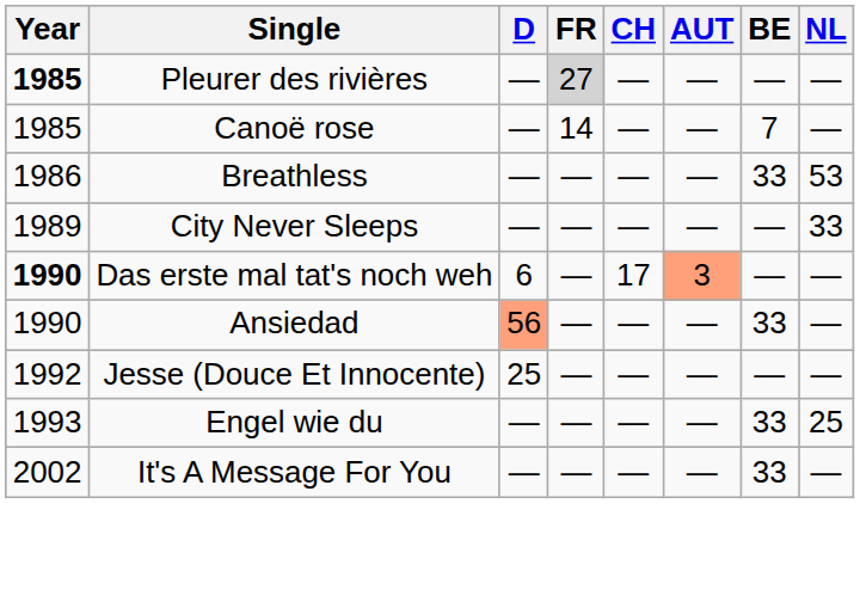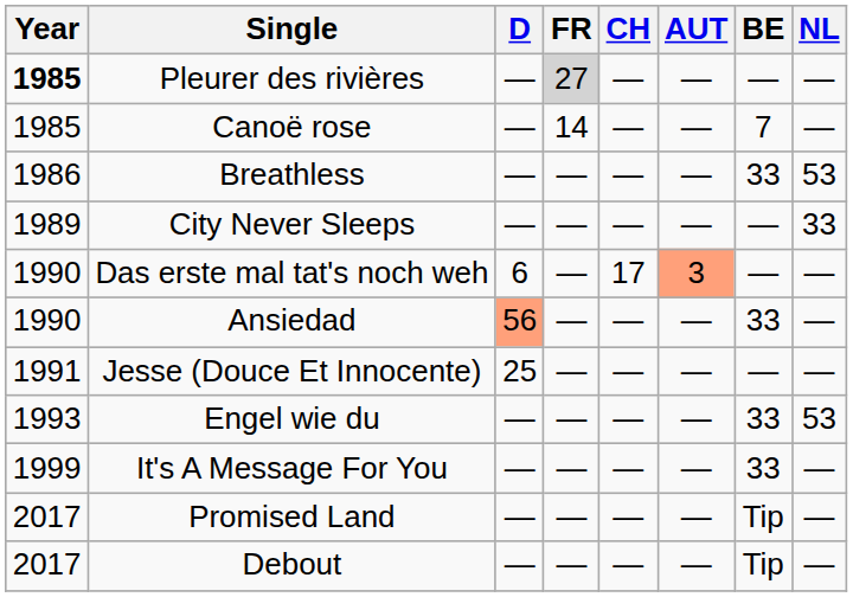 <table class="wikitable plainrowheaders" style="text-align:center;" border="1">
 <tr>
 <th>Year</th>
 <th>Single</th>
 <th><a href='#'>D</a></th>
 <th>FR</th>
 <th><a href='#'>CH</a></th>
 <th><a href='#'>AUT</a></th>
 <th>BE</th>
 <th><a href='#'>NL</a></th>
 </tr>
 <tr>
 <td><strong>1985</strong></td>
 <td>Pleurer des rivières</td>
 <td>—</td>
 <td style="background: lightgrey;">27</td>
 <td>—</td>
 <td>—</td>
 <td>—</td>
 <td>—</td>
 </tr>
 <tr>
 <td>1985</td>
 <td>Canoë rose</td>
 <td>—</td>
 <td>14</td>
 <td>—</td>
 <td>—</td>
 <td>7</td>
 <td>—</td>
 </tr>
 <tr>
 <td>1986</td>
 <td>Breathless</td>
 <td>—</td>
 <td>—</td>
 <td>—</td>
 <td>—</td>
 <td>33</td>
 <td>53</td>
 </tr>
 <tr>
 <td>1989</td>
 <td>City Never Sleeps</td>
 <td>—</td>
 <td>—</td>
 <td>—</td>
 <td>—</td>
 <td>—</td>
 <td>33</td>
 </tr>
 <tr>
-<td><strong>1990</strong></td>
+<td>1990</td>
 <td>Das erste mal tat's noch weh</td>
 <td>6</td>
 <td>—</td>
 <td>17</td>
 <td style="background: lightsalmon;">3</td>
 <td>—</td>
 <td>—</td>
 </tr>
 <tr>
 <td>1990</td>
 <td>Ansiedad</td>
 <td style="background: lightsalmon;">56</td>
 <td>—</td>
 <td>—</td>
 <td>—</td>
 <td>33</td>
 <td>—</td>
 </tr>
 <tr>
-<td>1992</td>
+<td>1991</td>
 <td>Jesse (Douce Et Innocente)</td>
 <td>25</td>
 <td>—</td>
 <td>—</td>
 <td>—</td>
 <td>—</td>
 <td>—</td>
 </tr>
 <tr>
 <td>1993</td>
 <td>Engel wie du</td>
 <td>—</td>
 <td>—</td>
 <td>—</td>
 <td>—</td>
 <td>33</td>
-<td>25</td>
+<td>53</td>
 </tr>
 <tr>
-<td>2002</td>
+<td>1999</td>
 <td>It's A Message For You</td>
 <td>—</td>
 <td>—</td>
 <td>—</td>
 <td>—</td>
 <td>33</td>
 <td>—</td>
 </tr>
+<tr>
+<td>2017</td>
+<td>Promised Land</td>
+<td>—</td>
+<td>—</td>
+<td>—</td>
+<td>—</td>
+<td>Tip</td>
+<td>—</td>
+</tr>
+<tr>
+<td>2017</td>
+<td>Debout</td>
+<td>—</td>
+<td>—</td>
+<td>—</td>
+<td>—</td>
+<td>Tip</td>
+<td>—</td>
+</tr>
 </table>
